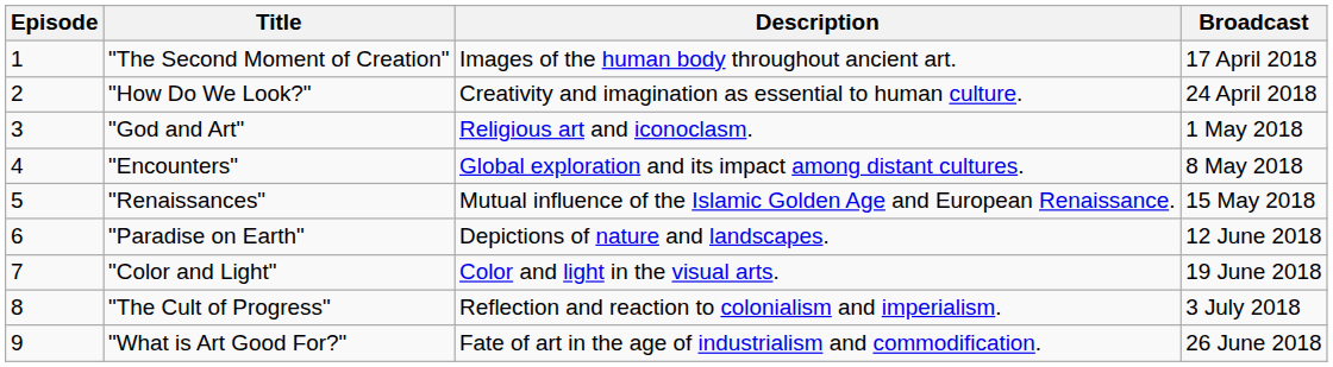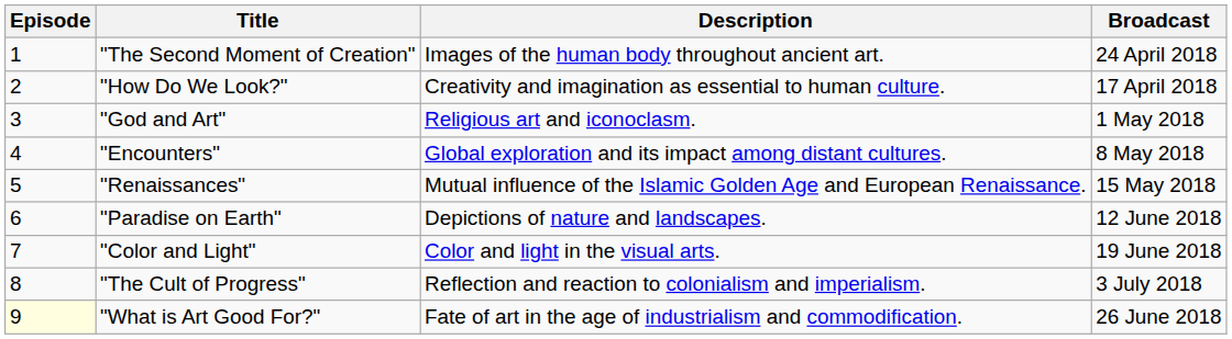 <table class="wikitable">
 <tr>
 <th>Episode</th>
 <th>Title</th>
 <th>Description</th>
 <th>Broadcast</th>
 </tr>
 <tr>
 <td>1</td>
 <td>"The Second Moment of Creation"</td>
 <td>Images of the <a href='#'>human body</a> throughout ancient art.</td>
-<td>17 April 2018</td>
+<td>24 April 2018</td>
 </tr>
 <tr>
 <td>2</td>
 <td>"How Do We Look?"</td>
 <td>Creativity and imagination as essential to human <a href='#'>culture</a>.</td>
-<td>24 April 2018</td>
+<td>17 April 2018</td>
 </tr>
 <tr>
 <td>3</td>
 <td>"God and Art"</td>
 <td><a href='#'>Religious art</a> and <a href='#'>iconoclasm</a>.</td>
 <td>1 May 2018</td>
 </tr>
 <tr>
 <td>4</td>
 <td>"Encounters"</td>
 <td><a href='#'>Global exploration</a> and its impact <a href='#'>among distant cultures</a>.</td>
 <td>8 May 2018</td>
 </tr>
 <tr>
 <td>5</td>
 <td>"Renaissances"</td>
 <td>Mutual influence of the <a href='#'>Islamic Golden Age</a> and European <a href='#'>Renaissance</a>.</td>
 <td>15 May 2018</td>
 </tr>
 <tr>
 <td>6</td>
 <td>"Paradise on Earth"</td>
 <td>Depictions of <a href='#'>nature</a> and <a href='#'>landscapes</a>.</td>
 <td>12 June 2018</td>
 </tr>
 <tr>
 <td>7</td>
 <td>"Color and Light"</td>
 <td><a href='#'>Color</a> and <a href='#'>light</a> in the <a href='#'>visual arts</a>.</td>
 <td>19 June 2018</td>
 </tr>
 <tr>
 <td>8</td>
 <td>"The Cult of Progress"</td>
 <td>Reflection and reaction to <a href='#'>colonialism</a> and <a href='#'>imperialism</a>.</td>
 <td>3 July 2018</td>
 </tr>
 <tr>
-<td>9</td>
+<td style="background: lightyellow;">9</td>
 <td>"What is Art Good For?"</td>
 <td>Fate of art in the age of <a href='#'>industrialism</a> and <a href='#'>commodification</a>.</td>
 <td>26 June 2018</td>
 </tr>
 </table>
